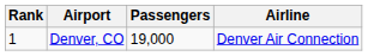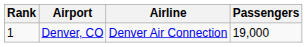 <table class="wikitable">
 <tr>
 <th>Rank</th>
 <th>Airport</th>
+<th>Airline</th>
 <th>Passengers</th>
-<th>Airline</th>
 </tr>
 <tr>
 <td>1</td>
 <td><a href='#'>Denver, CO</a></td>
+<td><a href='#'>Denver Air Connection</a></td>
 <td>19,000</td>
-<td><a href='#'>Denver Air Connection</a></td>
 </tr>
 </table>
